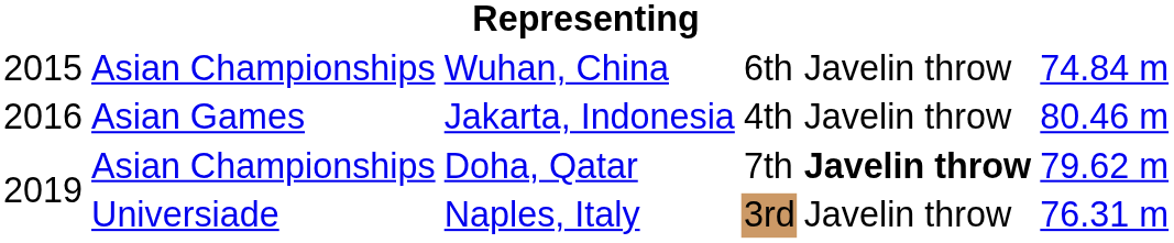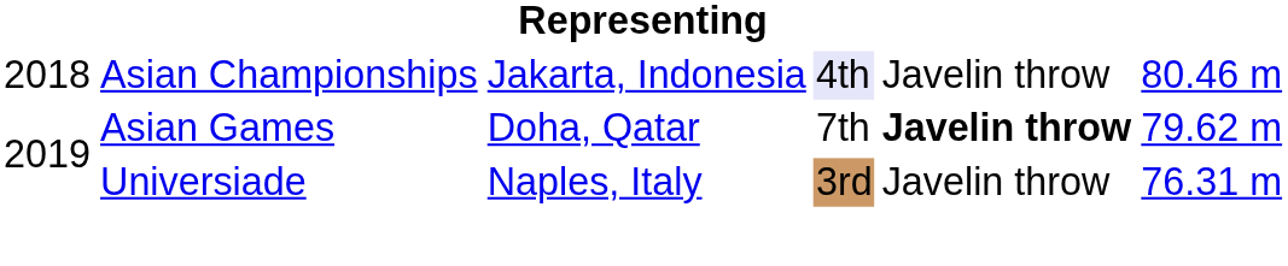 <table>
 <tr>
 <th colspan="6">Representing </th>
 </tr>
 <tr>
-<td>2015</td>
+<td>2018</td>
 <td><a href='#'>Asian Championships</a></td>
-<td><a href='#'>Wuhan, China</a></td>
-<td>6th</td>
-<td>Javelin throw</td>
-<td><a href='#'>74.84 m</a></td>
-</tr>
-<tr>
-<td>2016</td>
-<td><a href='#'>Asian Games</a></td>
 <td><a href='#'>Jakarta, Indonesia</a></td>
-<td>4th</td>
+<td style="background: lavender;">4th</td>
 <td>Javelin throw</td>
 <td><a href='#'>80.46 m</a></td>
 </tr>
 <tr>
 <td rowspan=2>2019</td>
-<td><a href='#'>Asian Championships</a></td>
+<td><a href='#'>Asian Games</a></td>
 <td><a href='#'>Doha, Qatar</a></td>
 <td>7th</td>
 <td><strong>Javelin throw</strong></td>
 <td><a href='#'>79.62 m</a></td>
 </tr>
 <tr>
 <td><a href='#'>Universiade</a></td>
 <td><a href='#'>Naples, Italy</a></td>
 <td bgcolor=cc9966>3rd</td>
 <td>Javelin throw</td>
 <td><a href='#'>76.31 m</a></td>
 </tr>
 </table>
